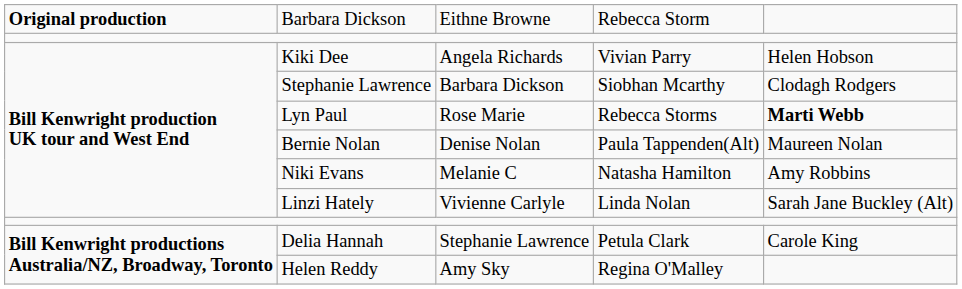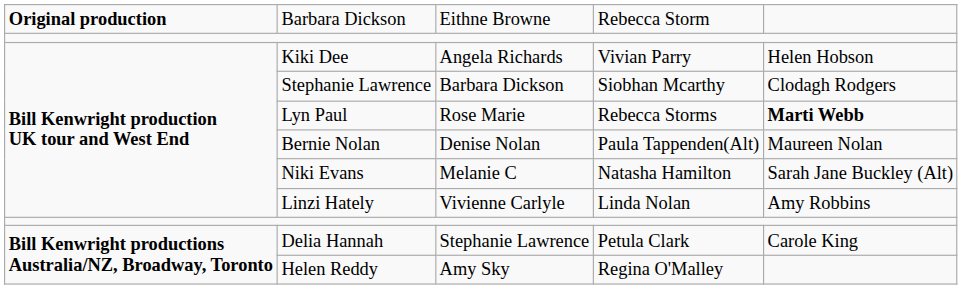 <table class="wikitable">
 <tr>
 <td><strong>Original production</strong></td>
 <td>Barbara Dickson</td>
 <td>Eithne Browne</td>
 <td>Rebecca Storm</td>
 </tr>
 <tr>
 <td colspan="5"></td>
 </tr>
 <tr>
 <td rowspan="6"><strong>Bill Kenwright production</strong><br><strong>UK tour and West End</strong></td>
 <td>Kiki Dee</td>
 <td>Angela Richards</td>
 <td>Vivian Parry</td>
 <td>Helen Hobson</td>
 </tr>
 <tr>
 <td>Stephanie Lawrence</td>
 <td>Barbara Dickson</td>
 <td>Siobhan Mcarthy</td>
 <td>Clodagh Rodgers</td>
 </tr>
 <tr>
 <td>Lyn Paul</td>
 <td>Rose Marie</td>
 <td>Rebecca Storms</td>
 <td><strong>Marti Webb</strong></td>
 </tr>
 <tr>
 <td>Bernie Nolan</td>
 <td>Denise Nolan</td>
 <td>Paula Tappenden(Alt)</td>
 <td>Maureen Nolan</td>
 </tr>
 <tr>
 <td>Niki Evans</td>
 <td>Melanie C</td>
 <td>Natasha Hamilton</td>
-<td>Amy Robbins</td>
+<td>Sarah Jane Buckley (Alt)</td>
 </tr>
 <tr>
 <td>Linzi Hately</td>
 <td>Vivienne Carlyle</td>
 <td>Linda Nolan</td>
-<td>Sarah Jane Buckley (Alt)</td>
+<td>Amy Robbins</td>
 </tr>
 <tr>
 <td colspan="5"></td>
 </tr>
 <tr>
 <td rowspan="2"><strong>Bill Kenwright productions</strong><br><strong>Australia/NZ, Broadway, Toronto</strong></td>
 <td>Delia Hannah</td>
 <td>Stephanie Lawrence</td>
 <td>Petula Clark</td>
 <td>Carole King</td>
 </tr>
 <tr>
 <td>Helen Reddy</td>
 <td>Amy Sky</td>
 <td>Regina O'Malley</td>
 <td></td>
 </tr>
 </table>
